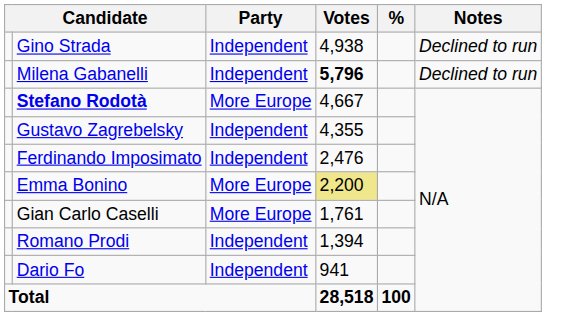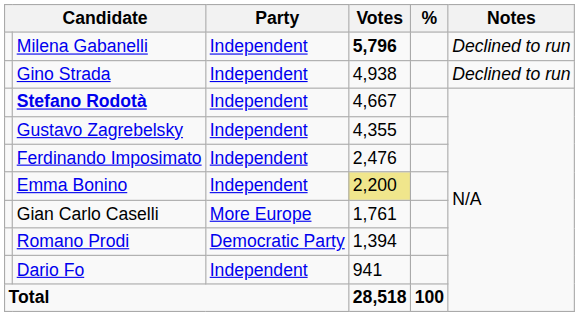 <table class="wikitable">
 <tr>
 <th colspan="2">Candidate</th>
 <th>Party</th>
 <th>Votes</th>
 <th>%</th>
 <th>Notes</th>
+</tr>
+<tr>
+<td bgcolor=></td>
+<td><a href='#'>Milena Gabanelli</a></td>
+<td><a href='#'>Independent</a></td>
+<td><strong>5,796</strong></td>
+<td><strong></strong></td>
+<td><em>Declined to run</em></td>
 </tr>
 <tr>
 <td bgcolor=></td>
 <td><a href='#'>Gino Strada</a></td>
 <td><a href='#'>Independent</a></td>
 <td>4,938</td>
 <td></td>
 <td><em>Declined to run</em></td>
 </tr>
 <tr>
 <td bgcolor=></td>
-<td><a href='#'>Milena Gabanelli</a></td>
+<td><strong><a href='#'>Stefano Rodotà</a></strong></td>
 <td><a href='#'>Independent</a></td>
-<td><strong>5,796</strong></td>
-<td><strong></strong></td>
-<td><em>Declined to run</em></td>
-</tr>
-<tr>
-<td bgcolor=></td>
-<td><strong><a href='#'>Stefano Rodotà</a></strong></td>
-<td><a href='#'>More Europe</a></td>
 <td>4,667</td>
 <td></td>
 <td rowspan=8>N/A</td>
 </tr>
 <tr>
 <td bgcolor=></td>
 <td><a href='#'>Gustavo Zagrebelsky</a></td>
 <td><a href='#'>Independent</a></td>
 <td>4,355</td>
 <td></td>
 </tr>
 <tr>
 <td bgcolor=></td>
 <td><a href='#'>Ferdinando Imposimato</a></td>
 <td><a href='#'>Independent</a></td>
 <td>2,476</td>
 <td></td>
 </tr>
 <tr>
 <td bgcolor=></td>
 <td><a href='#'>Emma Bonino</a></td>
-<td><a href='#'>More Europe</a></td>
+<td><a href='#'>Independent</a></td>
 <td style="background: khaki;">2,200</td>
 <td></td>
 </tr>
 <tr>
 <td bgcolor=></td>
 <td>Gian Carlo Caselli</td>
 <td><a href='#'>More Europe</a></td>
 <td>1,761</td>
 <td></td>
 </tr>
 <tr>
 <td bgcolor=></td>
 <td><a href='#'>Romano Prodi</a></td>
-<td><a href='#'>Independent</a></td>
+<td><a href='#'>Democratic Party</a></td>
 <td>1,394</td>
 <td></td>
 </tr>
 <tr>
 <td bgcolor=></td>
 <td><a href='#'>Dario Fo</a></td>
 <td><a href='#'>Independent</a></td>
 <td>941</td>
 <td></td>
 </tr>
 <tr>
 <td colspan="3"><strong>Total</strong></td>
 <td><strong>28,518</strong></td>
 <td><strong>100</strong></td>
 </tr>
 </table>
